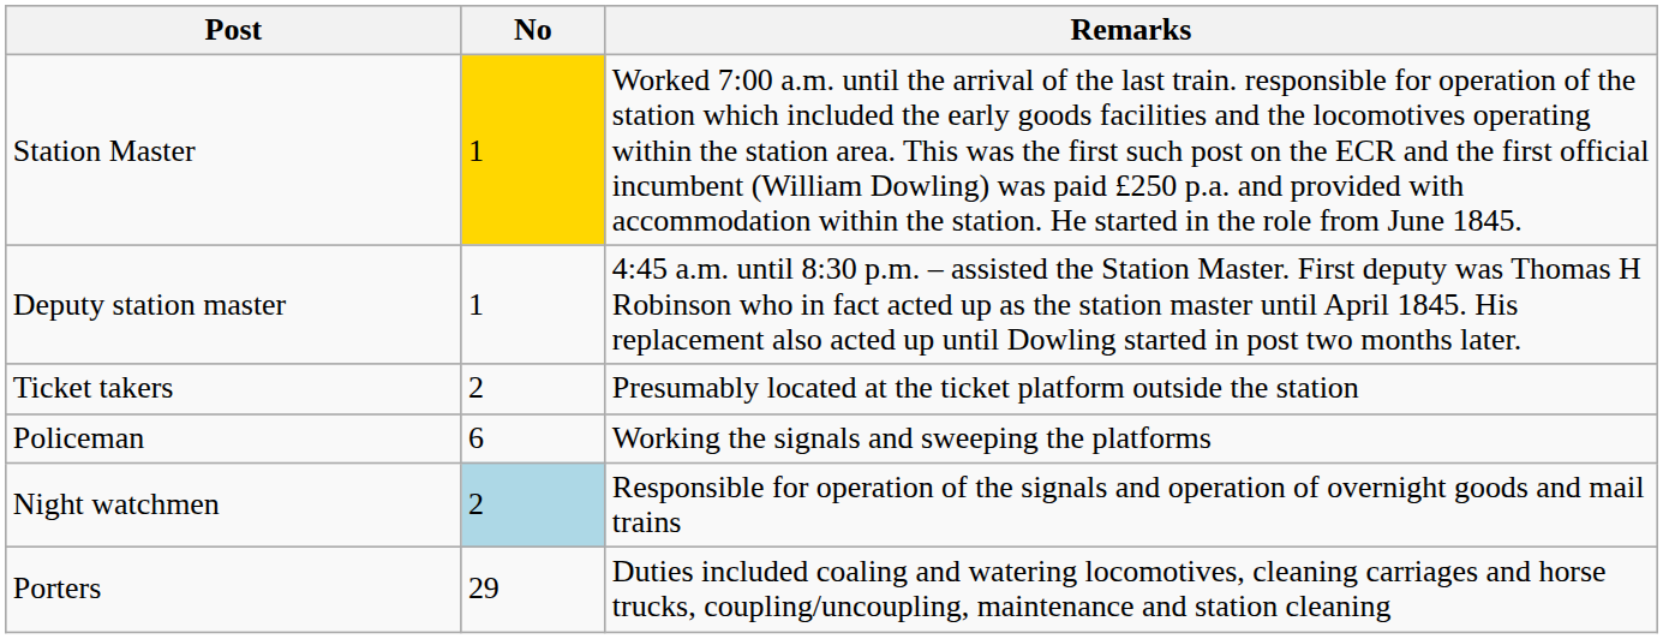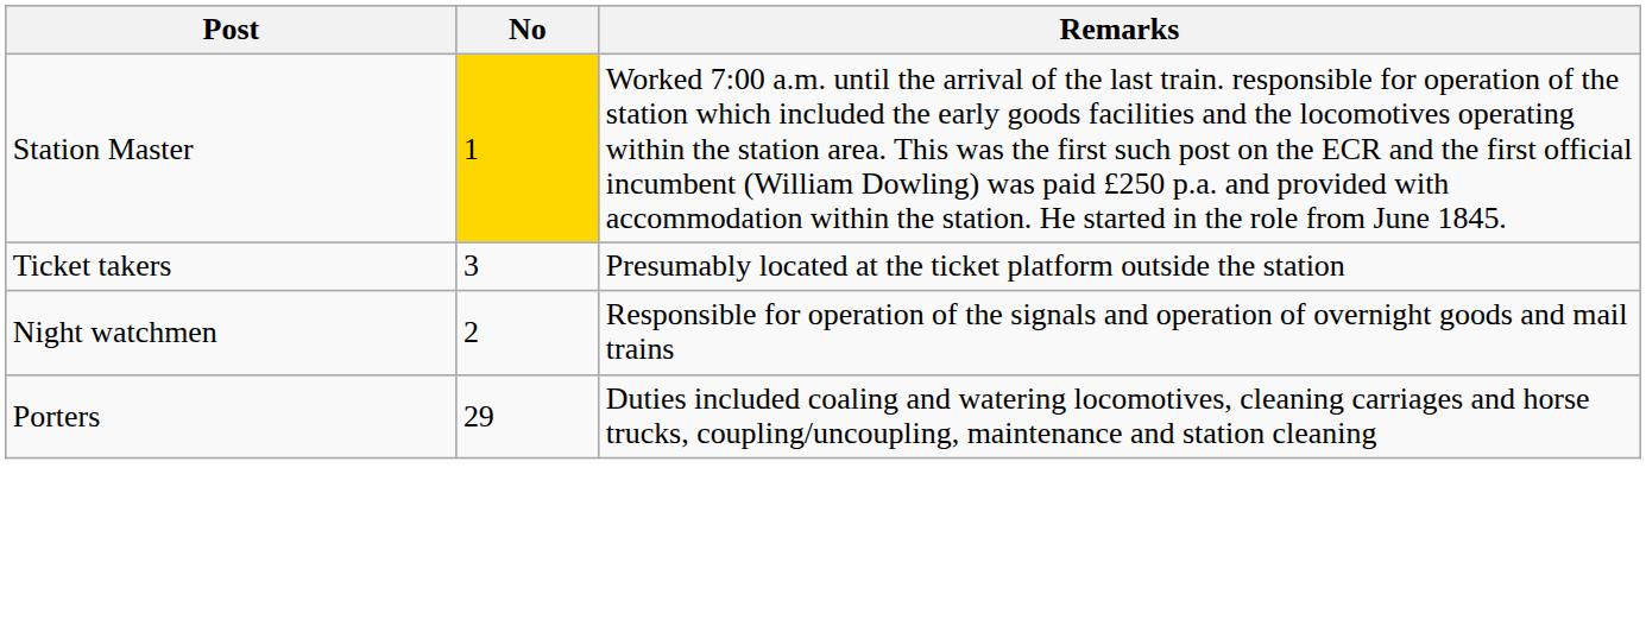 <table class="wikitable">
 <tr>
 <th style="width: 170pt;">Post</th>
 <th style="width: 50pt;" style="text-align:center">No</th>
 <th style="width: 400pt;">Remarks</th>
 </tr>
 <tr>
 <td>Station Master</td>
 <td style="background: gold;">1</td>
 <td>Worked 7:00 a.m. until the arrival of the last train. responsible for operation of the station which included the early goods facilities and the locomotives operating within the station area. This was the first such post on the ECR and the first official incumbent (William Dowling) was paid £250 p.a. and provided with accommodation within the station. He started in the role from June 1845.</td>
 </tr>
 <tr>
-<td>Deputy station master</td>
-<td>1</td>
-<td>4:45 a.m. until 8:30 p.m. – assisted the Station Master. First deputy was Thomas H Robinson who in fact acted up as the station master until April 1845. His replacement also acted up until Dowling started in post two months later.</td>
-</tr>
-<tr>
 <td>Ticket takers</td>
-<td>2</td>
+<td>3</td>
 <td>Presumably located at the ticket platform outside the station</td>
 </tr>
 <tr>
-<td>Policeman</td>
-<td>6</td>
-<td>Working the signals and sweeping the platforms</td>
-</tr>
-<tr>
 <td>Night watchmen</td>
-<td style="background: lightblue;">2</td>
+<td>2</td>
 <td>Responsible for operation of the signals and operation of overnight goods and mail trains</td>
 </tr>
 <tr>
 <td>Porters</td>
 <td>29</td>
 <td>Duties included coaling and watering locomotives, cleaning carriages and horse trucks, coupling/uncoupling,  maintenance and station cleaning</td>
 </tr>
 </table>
